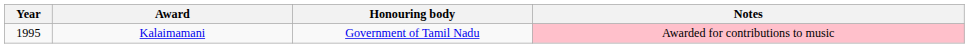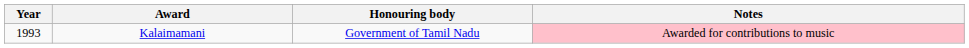 <table class="wikitable" style="width:100%;">
 <tr>
 <th width=5%>Year</th>
 <th style="width:25%;">Award</th>
 <th style="width:25%;">Honouring body</th>
 <th style="width:45%;">Notes</th>
 </tr>
 <tr>
-<td style="text-align:center;">1995</td>
+<td style="text-align:center;">1993</td>
 <td style="text-align:center;"><a href='#'>Kalaimamani</a></td>
 <td style="text-align:center;"><a href='#'>Government of Tamil Nadu</a></td>
 <td style="background: pink; text-align:center;">Awarded for contributions to music</td>
 </tr>
 </table>
